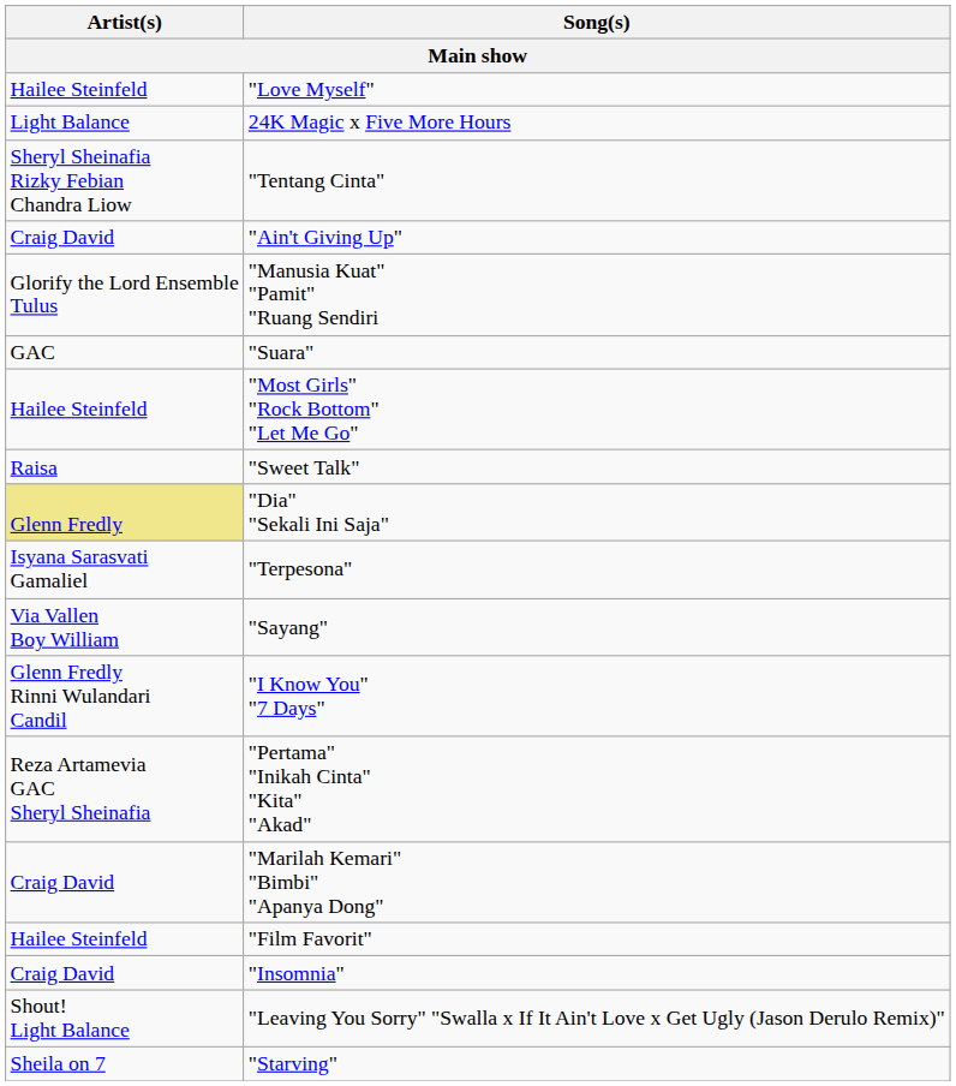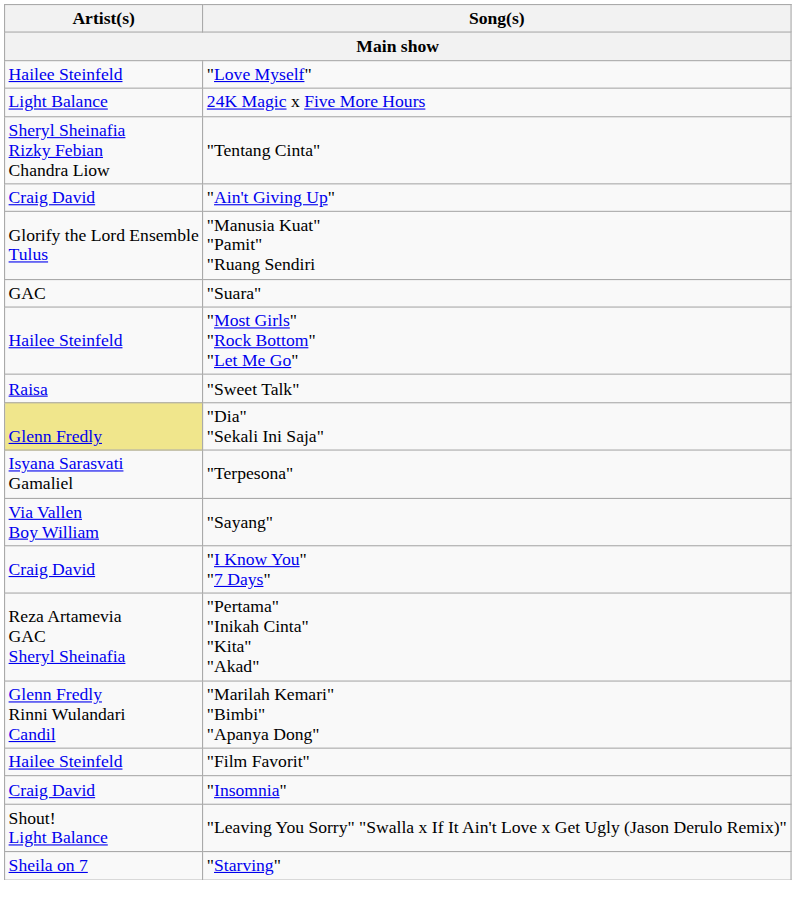 <table class="wikitable">
 <tr>
 <th>Artist(s)</th>
 <th>Song(s)</th>
 </tr>
 <tr>
 <th colspan= "2">Main show</th>
 </tr>
 <tr>
 <td><a href='#'>Hailee Steinfeld</a></td>
 <td>"<a href='#'>Love Myself</a>"</td>
 </tr>
 <tr>
 <td><a href='#'>Light Balance</a></td>
 <td><a href='#'>24K Magic</a> x <a href='#'>Five More Hours</a></td>
 </tr>
 <tr>
 <td><a href='#'>Sheryl Sheinafia</a><br><a href='#'>Rizky Febian</a><br>Chandra Liow</td>
 <td>"Tentang Cinta"</td>
 </tr>
 <tr>
 <td><a href='#'>Craig David</a></td>
 <td>"<a href='#'>Ain't Giving Up</a>"</td>
 </tr>
 <tr>
 <td>Glorify the Lord Ensemble<br><a href='#'>Tulus</a></td>
 <td>"Manusia Kuat"<br>"Pamit"<br>"Ruang Sendiri</td>
 </tr>
 <tr>
 <td>GAC</td>
 <td>"Suara"</td>
 </tr>
 <tr>
 <td><a href='#'>Hailee Steinfeld</a></td>
 <td>"<a href='#'>Most Girls</a>"<br>"<a href='#'>Rock Bottom</a>"<br>"<a href='#'>Let Me Go</a>"</td>
 </tr>
 <tr>
 <td><a href='#'>Raisa</a></td>
 <td>"Sweet Talk"</td>
 </tr>
 <tr>
 <td style="background: khaki;"><br><a href='#'>Glenn Fredly</a></td>
 <td>"Dia"<br>"Sekali Ini Saja"</td>
 </tr>
 <tr>
 <td><a href='#'>Isyana Sarasvati</a><br>Gamaliel</td>
 <td>"Terpesona"</td>
 </tr>
 <tr>
 <td><a href='#'>Via Vallen</a><br><a href='#'>Boy William</a></td>
 <td>"Sayang"</td>
 </tr>
 <tr>
-<td><a href='#'>Glenn Fredly</a><br>Rinni Wulandari<br><a href='#'>Candil</a></td>
+<td><a href='#'>Craig David</a></td>
 <td>"<a href='#'>I Know You</a>"<br>"<a href='#'>7 Days</a>"</td>
 </tr>
 <tr>
 <td>Reza Artamevia<br>GAC<br><a href='#'>Sheryl Sheinafia</a><br></td>
 <td>"Pertama"<br>"Inikah Cinta"<br>"Kita"<br>"Akad"</td>
 </tr>
 <tr>
-<td><a href='#'>Craig David</a></td>
+<td><a href='#'>Glenn Fredly</a><br>Rinni Wulandari<br><a href='#'>Candil</a></td>
 <td>"Marilah Kemari"<br>"Bimbi"<br>"Apanya Dong"</td>
 </tr>
 <tr>
 <td><a href='#'>Hailee Steinfeld</a></td>
 <td>"Film Favorit"</td>
 </tr>
 <tr>
 <td><a href='#'>Craig David</a></td>
 <td>"<a href='#'>Insomnia</a>"</td>
 </tr>
 <tr>
 <td>Shout!<br><a href='#'>Light Balance</a></td>
 <td>"Leaving You Sorry" "Swalla x If It Ain't Love x Get Ugly (Jason Derulo Remix)"</td>
 </tr>
 <tr>
 <td><a href='#'>Sheila on 7</a></td>
 <td>"<a href='#'>Starving</a>"</td>
 </tr>
 </table>
